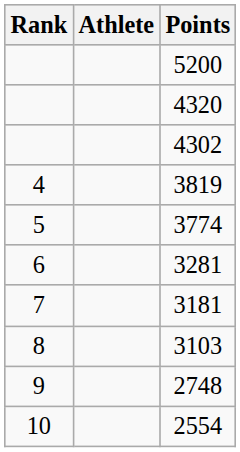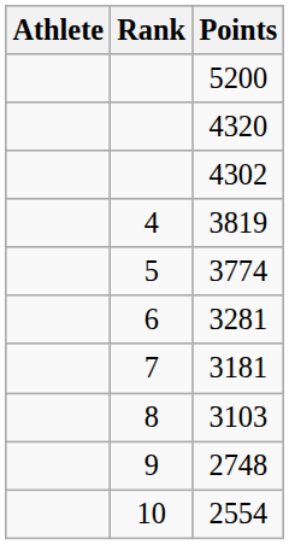 <table class="wikitable" style="font-size:95%; text-align:center;">
 <tr>
+<th>Athlete</th>
 <th>Rank</th>
-<th>Athlete</th>
 <th>Points</th>
 </tr>
 <tr>
+<td align="left"></td>
 <td></td>
-<td align="left"></td>
 <td align="center">5200</td>
 </tr>
 <tr>
+<td align="left"></td>
 <td></td>
-<td align="left"></td>
 <td align="center">4320</td>
 </tr>
 <tr>
+<td align="left"></td>
 <td></td>
-<td align="left"></td>
 <td align="center">4302</td>
 </tr>
 <tr>
+<td align="left"></td>
 <td>4</td>
-<td align="left"></td>
 <td align="center">3819</td>
 </tr>
 <tr>
+<td align="left"></td>
 <td>5</td>
-<td align="left"></td>
 <td align="center">3774</td>
 </tr>
 <tr>
+<td align="left"></td>
 <td>6</td>
-<td align="left"></td>
 <td align="center">3281</td>
 </tr>
 <tr>
+<td align="left"></td>
 <td>7</td>
-<td align="left"></td>
 <td align="center">3181</td>
 </tr>
 <tr>
+<td align="left"></td>
 <td>8</td>
-<td align="left"></td>
 <td align="center">3103</td>
 </tr>
 <tr>
+<td align="left"></td>
 <td>9</td>
-<td align="left"></td>
 <td align="center">2748</td>
 </tr>
 <tr>
+<td align="left"></td>
 <td>10</td>
-<td align="left"></td>
 <td align="center">2554</td>
 </tr>
 </table>
